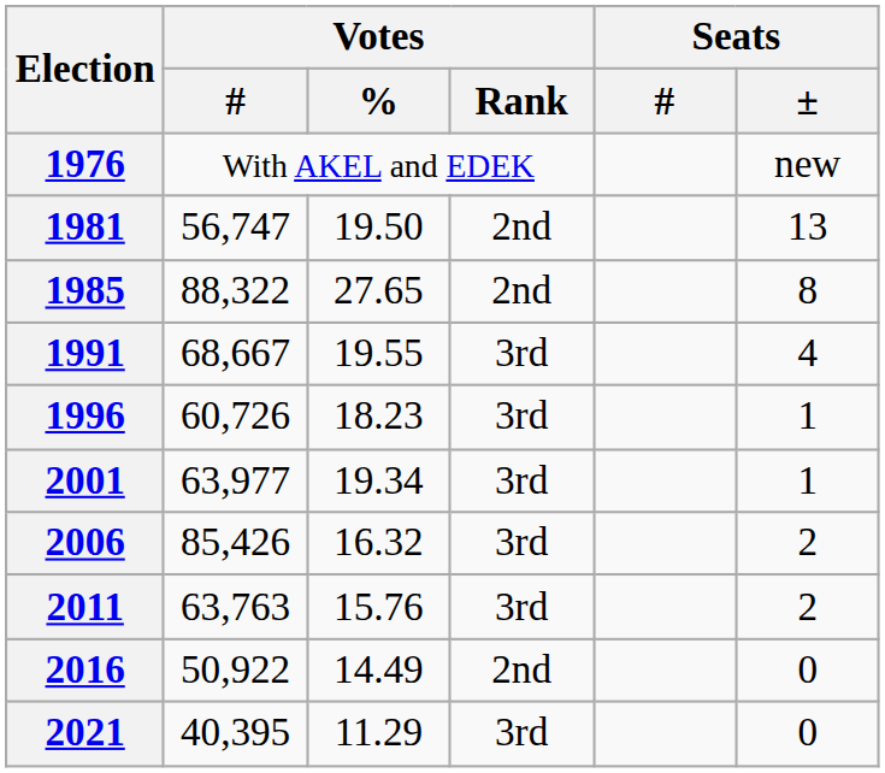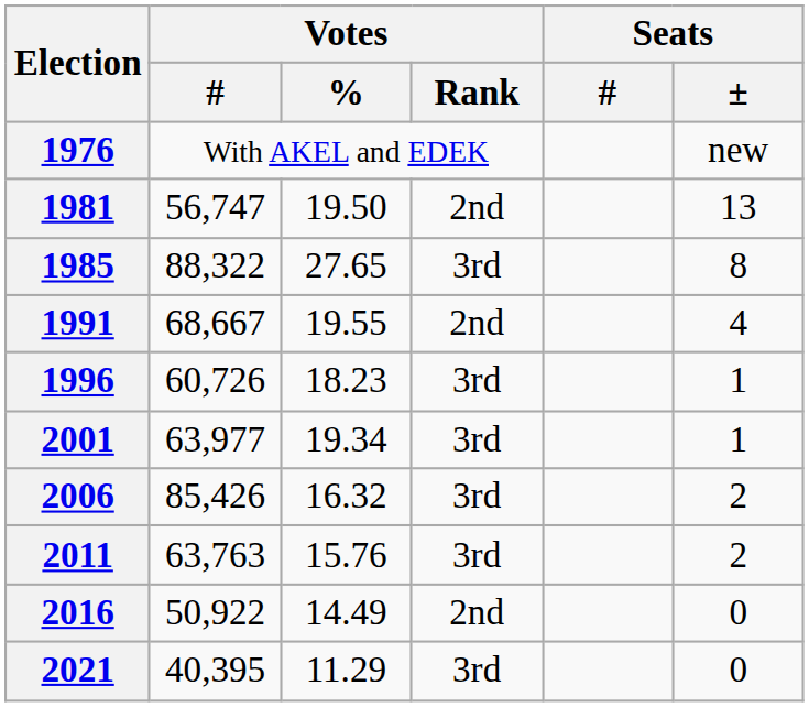 <table class=wikitable style="text-align:center">
 <tr>
 <th rowspan=2>Election</th>
 <th colspan=3>Votes</th>
 <th colspan=2>Seats</th>
 </tr>
 <tr>
 <th style="width:50px">#</th>
 <th style="width:50px">%</th>
 <th style="width:50px">Rank</th>
 <th style="width:50px">#</th>
 <th style="width:50px">±</th>
 </tr>
 <tr>
 <th><a href='#'>1976</a></th>
 <td colspan=3><small>With <a href='#'>AKEL</a> and <a href='#'>EDEK</a></small></td>
 <td style="text-align:right;"></td>
 <td>new</td>
 </tr>
 <tr>
 <th><a href='#'>1981</a></th>
 <td>56,747</td>
 <td>19.50</td>
 <td>2nd</td>
 <td style="text-align:right;"></td>
 <td> 13</td>
 </tr>
 <tr>
 <th><a href='#'>1985</a></th>
 <td>88,322</td>
 <td>27.65</td>
-<td>2nd</td>
+<td>3rd</td>
 <td style="text-align:right;"></td>
 <td> 8</td>
 </tr>
 <tr>
 <th><a href='#'>1991</a></th>
 <td>68,667</td>
 <td>19.55</td>
-<td>3rd</td>
+<td>2nd</td>
 <td style="text-align:right;"></td>
 <td> 4</td>
 </tr>
 <tr>
 <th><a href='#'>1996</a></th>
 <td>60,726</td>
 <td>18.23</td>
 <td>3rd</td>
 <td style="text-align:right;"></td>
 <td> 1</td>
 </tr>
 <tr>
 <th><a href='#'>2001</a></th>
 <td>63,977</td>
 <td>19.34</td>
 <td>3rd</td>
 <td style="text-align:right;"></td>
 <td> 1</td>
 </tr>
 <tr>
 <th><a href='#'>2006</a></th>
 <td>85,426</td>
 <td>16.32</td>
 <td>3rd</td>
 <td style="text-align:right;"></td>
 <td> 2</td>
 </tr>
 <tr>
 <th><a href='#'>2011</a></th>
 <td>63,763</td>
 <td>15.76</td>
 <td>3rd</td>
 <td style="text-align:right;"></td>
 <td> 2</td>
 </tr>
 <tr>
 <th><a href='#'>2016</a></th>
 <td>50,922</td>
 <td>14.49</td>
 <td>2nd</td>
 <td style="text-align:right;"></td>
 <td> 0</td>
 </tr>
 <tr>
 <th><a href='#'>2021</a></th>
 <td>40,395</td>
 <td>11.29</td>
 <td>3rd</td>
 <td style="text-align:right;"></td>
 <td> 0</td>
 </tr>
 </table>
